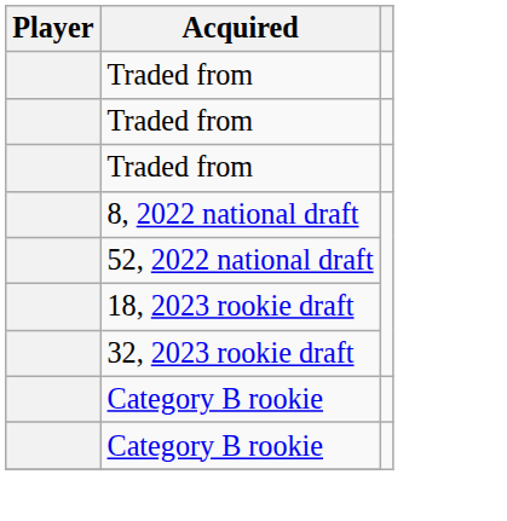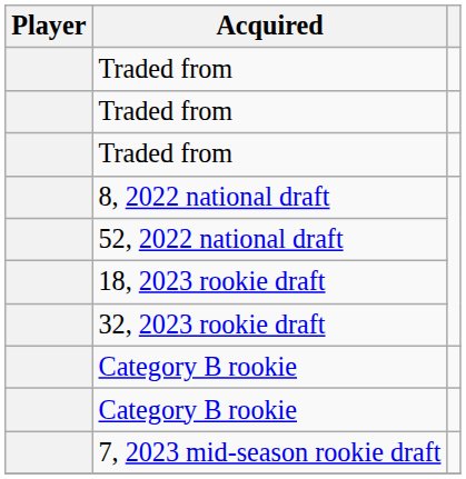 <table class="wikitable plainrowheaders">
 <tr>
 <th scope="col">Player</th>
 <th scope="col">Acquired</th>
 <th scope="col"></th>
 </tr>
 <tr>
 <th scope="row"></th>
 <td>Traded from </td>
 <td align="center"></td>
 </tr>
 <tr>
 <th scope="row"></th>
 <td>Traded from </td>
 <td align="center"></td>
 </tr>
 <tr>
 <th scope="row"></th>
 <td>Traded from </td>
 <td align="center"></td>
 </tr>
 <tr>
 <th scope="row"></th>
 <td> 8, <a href='#'>2022 national draft</a></td>
 <td align="center" rowspan=4></td>
 </tr>
 <tr>
 <th scope="row"></th>
 <td> 52, <a href='#'>2022 national draft</a></td>
 </tr>
 <tr>
 <th scope="row"></th>
 <td> 18, <a href='#'>2023 rookie draft</a></td>
 </tr>
 <tr>
 <th scope="row"></th>
 <td> 32, <a href='#'>2023 rookie draft</a></td>
 </tr>
 <tr>
 <th scope="row"></th>
 <td><a href='#'>Category B rookie</a></td>
 <td align="center"></td>
 </tr>
 <tr>
 <th scope="row"></th>
 <td><a href='#'>Category B rookie</a></td>
 </tr>
 <tr>
+<th scope="row"></th>
+<td> 7, <a href='#'>2023 mid-season rookie draft</a></td>
+<td align="center"></td>
+</tr>
+<tr>
 </tr>
 </table>
